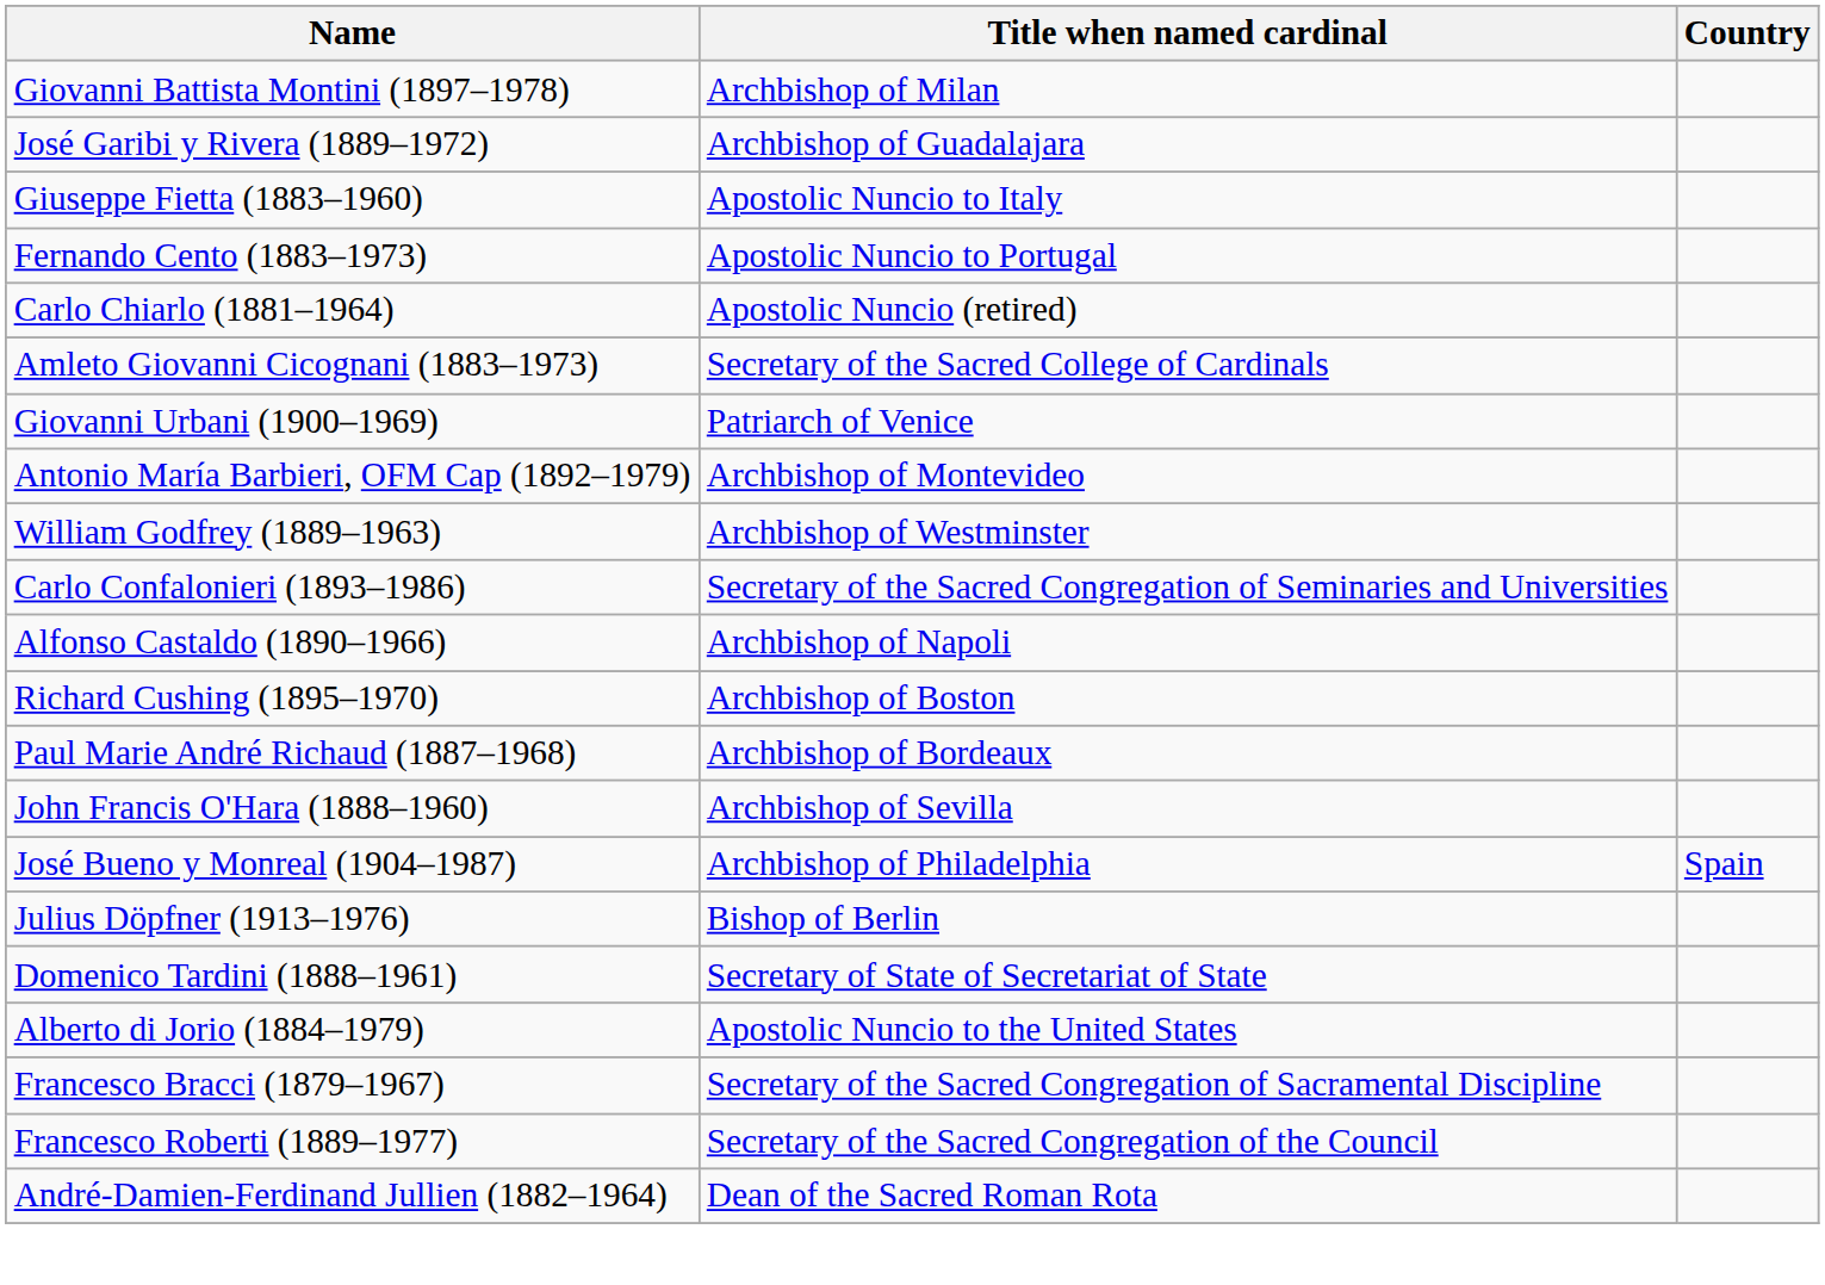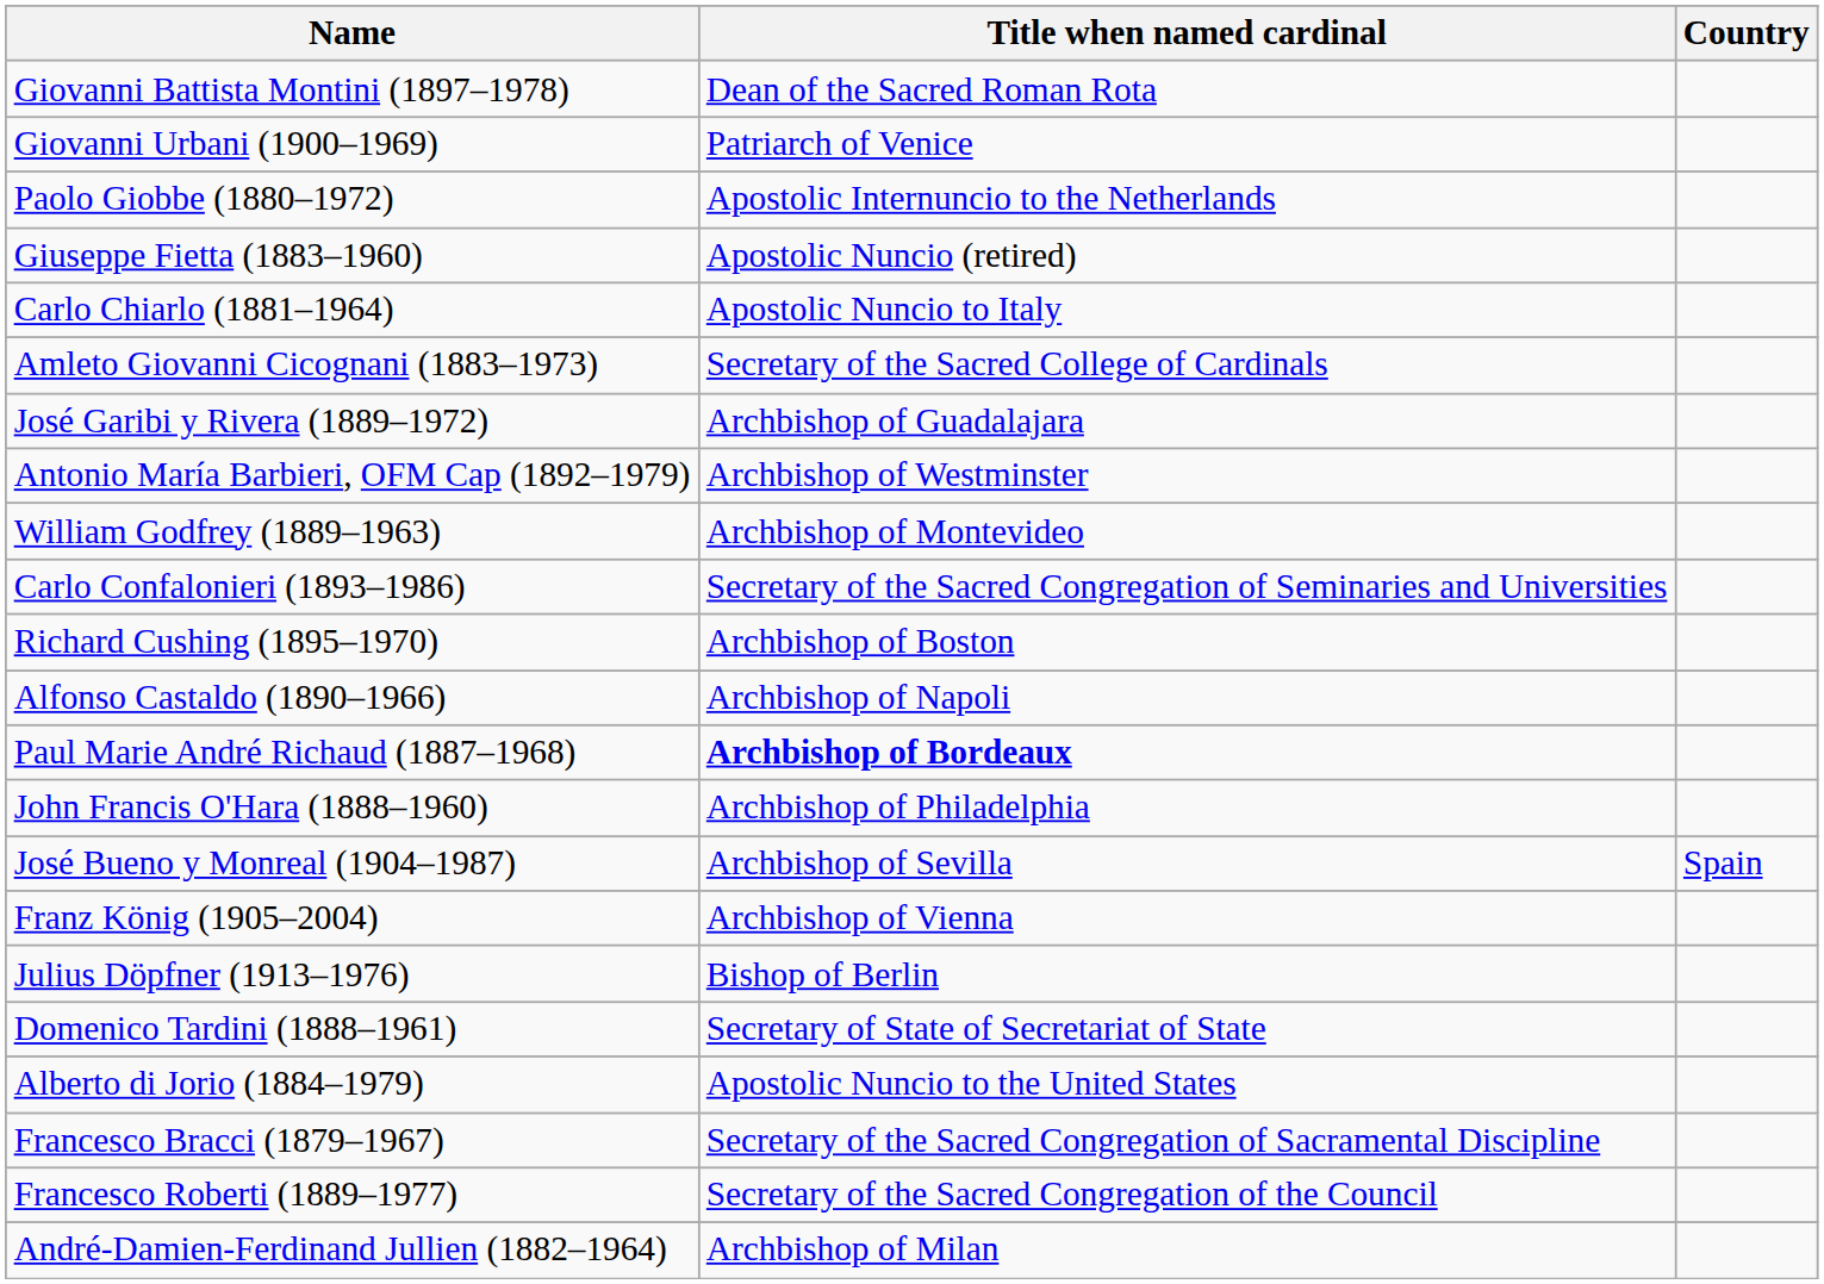 <table class="wikitable sortable">
 <tr>
 <th>Name</th>
 <th>Title when named cardinal</th>
 <th>Country</th>
 </tr>
 <tr>
 <td><a href='#'>Giovanni Battista Montini</a> (1897–1978)</td>
-<td><a href='#'>Archbishop of Milan</a></td>
+<td><a href='#'>Dean of the Sacred Roman Rota</a></td>
+<td></td>
+</tr>
+<tr>
+<td><a href='#'>Giovanni Urbani</a> (1900–1969)</td>
+<td><a href='#'>Patriarch of Venice</a></td>
+<td></td>
+</tr>
+<tr>
+<td><a href='#'>Paolo Giobbe</a> (1880–1972)</td>
+<td><a href='#'>Apostolic Internuncio to the Netherlands</a></td>
+<td></td>
+</tr>
+<tr>
+<td><a href='#'>Giuseppe Fietta</a> (1883–1960)</td>
+<td><a href='#'>Apostolic Nuncio</a> (retired)</td>
+<td></td>
+</tr>
+<tr>
+<td><a href='#'>Carlo Chiarlo</a> (1881–1964)</td>
+<td><a href='#'>Apostolic Nuncio to Italy</a></td>
+<td></td>
+</tr>
+<tr>
+<td><a href='#'>Amleto Giovanni Cicognani</a> (1883–1973)</td>
+<td><a href='#'>Secretary of the Sacred College of Cardinals</a></td>
 <td></td>
 </tr>
 <tr>
 <td><a href='#'>José Garibi y Rivera</a> (1889–1972)</td>
 <td><a href='#'>Archbishop of Guadalajara</a></td>
 <td></td>
 </tr>
 <tr>
-<td><a href='#'>Giuseppe Fietta</a> (1883–1960)</td>
-<td><a href='#'>Apostolic Nuncio to Italy</a></td>
-<td></td>
-</tr>
-<tr>
-<td><a href='#'>Fernando Cento</a> (1883–1973)</td>
-<td><a href='#'>Apostolic Nuncio to Portugal</a></td>
-<td></td>
-</tr>
-<tr>
-<td><a href='#'>Carlo Chiarlo</a> (1881–1964)</td>
-<td><a href='#'>Apostolic Nuncio</a> (retired)</td>
-<td></td>
-</tr>
-<tr>
-<td><a href='#'>Amleto Giovanni Cicognani</a> (1883–1973)</td>
-<td><a href='#'>Secretary of the Sacred College of Cardinals</a></td>
-<td></td>
-</tr>
-<tr>
-<td><a href='#'>Giovanni Urbani</a> (1900–1969)</td>
-<td><a href='#'>Patriarch of Venice</a></td>
-<td></td>
-</tr>
-<tr>
 <td><a href='#'>Antonio María Barbieri</a>, <a href='#'>OFM Cap</a> (1892–1979)</td>
-<td><a href='#'>Archbishop of Montevideo</a></td>
+<td><a href='#'>Archbishop of Westminster</a></td>
 <td></td>
 </tr>
 <tr>
 <td><a href='#'>William Godfrey</a> (1889–1963)</td>
-<td><a href='#'>Archbishop of Westminster</a></td>
+<td><a href='#'>Archbishop of Montevideo</a></td>
 <td></td>
 </tr>
 <tr>
 <td><a href='#'>Carlo Confalonieri</a> (1893–1986)</td>
 <td><a href='#'>Secretary of the Sacred Congregation of Seminaries and Universities</a></td>
 <td></td>
 </tr>
 <tr>
+<td><a href='#'>Richard Cushing</a> (1895–1970)</td>
+<td><a href='#'>Archbishop of Boston</a></td>
+<td></td>
+</tr>
+<tr>
 <td><a href='#'>Alfonso Castaldo</a> (1890–1966)</td>
 <td><a href='#'>Archbishop of Napoli</a></td>
 <td></td>
 </tr>
 <tr>
-<td><a href='#'>Richard Cushing</a> (1895–1970)</td>
-<td><a href='#'>Archbishop of Boston</a></td>
-<td></td>
-</tr>
-<tr>
 <td><a href='#'>Paul Marie André Richaud</a> (1887–1968)</td>
-<td><a href='#'>Archbishop of Bordeaux</a></td>
+<td><strong><a href='#'>Archbishop of Bordeaux</a></strong></td>
 <td></td>
 </tr>
 <tr>
 <td><a href='#'>John Francis O'Hara</a> (1888–1960)</td>
-<td><a href='#'>Archbishop of Sevilla</a></td>
+<td><a href='#'>Archbishop of Philadelphia</a></td>
 <td></td>
 </tr>
 <tr>
 <td><a href='#'>José Bueno y Monreal</a> (1904–1987)</td>
-<td><a href='#'>Archbishop of Philadelphia</a></td>
+<td><a href='#'>Archbishop of Sevilla</a></td>
 <td> <a href='#'>Spain</a></td>
+</tr>
+<tr>
+<td><a href='#'>Franz König</a> (1905–2004)</td>
+<td><a href='#'>Archbishop of Vienna</a></td>
+<td></td>
 </tr>
 <tr>
 <td><a href='#'>Julius Döpfner</a> (1913–1976)</td>
 <td><a href='#'>Bishop of Berlin</a></td>
 <td></td>
 </tr>
 <tr>
 <td><a href='#'>Domenico Tardini</a> (1888–1961)</td>
 <td><a href='#'>Secretary of State of Secretariat of State</a></td>
 <td></td>
 </tr>
 <tr>
 <td><a href='#'>Alberto di Jorio</a> (1884–1979)</td>
 <td><a href='#'>Apostolic Nuncio to the United States</a></td>
 <td></td>
 </tr>
 <tr>
 <td><a href='#'>Francesco Bracci</a> (1879–1967)</td>
 <td><a href='#'>Secretary of the Sacred Congregation of Sacramental Discipline</a></td>
 <td></td>
 </tr>
 <tr>
 <td><a href='#'>Francesco Roberti</a> (1889–1977)</td>
 <td><a href='#'>Secretary of the Sacred Congregation of the Council</a></td>
 <td></td>
 </tr>
 <tr>
 <td><a href='#'>André-Damien-Ferdinand Jullien</a> (1882–1964)</td>
-<td><a href='#'>Dean of the Sacred Roman Rota</a></td>
+<td><a href='#'>Archbishop of Milan</a></td>
 <td></td>
 </tr>
 </table>
